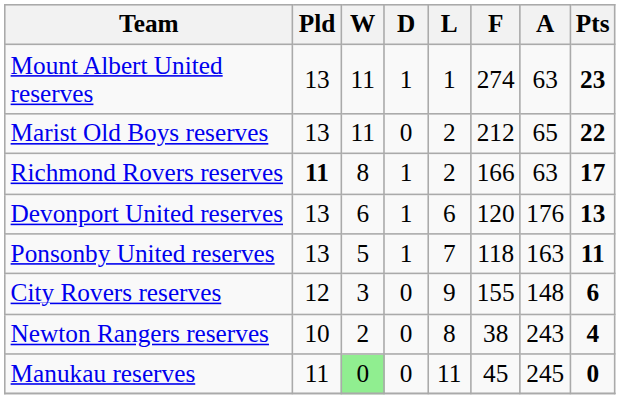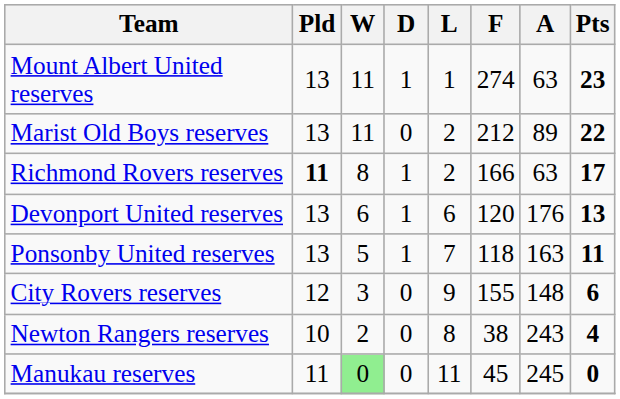 <table class="wikitable" style="text-align:center;">
 <tr>
 <th width=175>Team</th>
 <th width=20 abbr="Played">Pld</th>
 <th width=20 abbr="Won">W</th>
 <th width=20 abbr="Drawn">D</th>
 <th width=20 abbr="Lost">L</th>
 <th width=20 abbr="For">F</th>
 <th width=20 abbr="Against">A</th>
 <th width=20 abbr="Points">Pts</th>
 </tr>
 <tr>
 <td style="text-align:left;"><a href='#'>Mount Albert United reserves</a></td>
 <td>13</td>
 <td>11</td>
 <td>1</td>
 <td>1</td>
 <td>274</td>
 <td>63</td>
 <td><strong>23</strong></td>
 </tr>
 <tr>
 <td style="text-align:left;"><a href='#'>Marist Old Boys reserves</a></td>
 <td>13</td>
 <td>11</td>
 <td>0</td>
 <td>2</td>
 <td>212</td>
-<td>65</td>
+<td>89</td>
 <td><strong>22</strong></td>
 </tr>
 <tr>
 <td style="text-align:left;"><a href='#'>Richmond Rovers reserves</a></td>
 <td><strong>11</strong></td>
 <td>8</td>
 <td>1</td>
 <td>2</td>
 <td>166</td>
 <td>63</td>
 <td><strong>17</strong></td>
 </tr>
 <tr>
 <td style="text-align:left;"><a href='#'>Devonport United reserves</a></td>
 <td>13</td>
 <td>6</td>
 <td>1</td>
 <td>6</td>
 <td>120</td>
 <td>176</td>
 <td><strong>13</strong></td>
 </tr>
 <tr>
 <td style="text-align:left;"><a href='#'>Ponsonby United reserves</a></td>
 <td>13</td>
 <td>5</td>
 <td>1</td>
 <td>7</td>
 <td>118</td>
 <td>163</td>
 <td><strong>11</strong></td>
 </tr>
 <tr>
 <td style="text-align:left;"><a href='#'>City Rovers reserves</a></td>
 <td>12</td>
 <td>3</td>
 <td>0</td>
 <td>9</td>
 <td>155</td>
 <td>148</td>
 <td><strong>6</strong></td>
 </tr>
 <tr>
 <td style="text-align:left;"><a href='#'>Newton Rangers reserves</a></td>
 <td>10</td>
 <td>2</td>
 <td>0</td>
 <td>8</td>
 <td>38</td>
 <td>243</td>
 <td><strong>4</strong></td>
 </tr>
 <tr>
 <td style="text-align:left;"><a href='#'>Manukau reserves</a></td>
 <td>11</td>
 <td style="background: lightgreen;">0</td>
 <td>0</td>
 <td>11</td>
 <td>45</td>
 <td>245</td>
 <td><strong>0</strong></td>
 </tr>
 <tr>
 </tr>
 </table>
